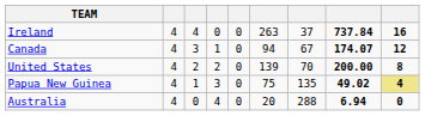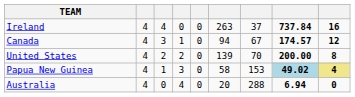 <table class="wikitable" style="text-align: center;">
 <tr>
 <th width=185>TEAM</th>
 <th width=20></th>
 <th width=20></th>
 <th width=20></th>
 <th width=20></th>
 <th width=40></th>
 <th width=40></th>
 <th width=60></th>
 <th width=40></th>
 </tr>
 <tr>
 <td align="left"> <a href='#'>Ireland</a></td>
 <td>4</td>
 <td>4</td>
 <td>0</td>
 <td>0</td>
 <td>263</td>
 <td>37</td>
 <td><strong>737.84</strong></td>
 <td><strong>16</strong></td>
 </tr>
 <tr>
 <td align="left"> <a href='#'>Canada</a></td>
 <td>4</td>
 <td>3</td>
 <td>1</td>
 <td>0</td>
 <td>94</td>
 <td>67</td>
-<td><strong>174.07</strong></td>
+<td><strong>174.57</strong></td>
 <td><strong>12</strong></td>
 </tr>
 <tr>
 <td align="left"> <a href='#'>United States</a></td>
 <td>4</td>
 <td>2</td>
 <td>2</td>
 <td>0</td>
 <td>139</td>
 <td>70</td>
 <td><strong>200.00</strong></td>
 <td><strong>8</strong></td>
 </tr>
 <tr>
 <td align="left"> <a href='#'>Papua New Guinea</a></td>
 <td>4</td>
 <td>1</td>
 <td>3</td>
 <td>0</td>
-<td>75</td>
-<td>135</td>
-<td><strong>49.02</strong></td>
+<td>58</td>
+<td>153</td>
+<td style="background: lightblue;"><strong>49.02</strong></td>
 <td style="background: khaki;"><strong>4</strong></td>
 </tr>
 <tr>
 <td align="left"> <a href='#'>Australia</a></td>
 <td>4</td>
 <td>0</td>
 <td>4</td>
 <td>0</td>
 <td>20</td>
 <td>288</td>
 <td><strong>6.94</strong></td>
 <td><strong>0</strong></td>
 </tr>
 </table>
